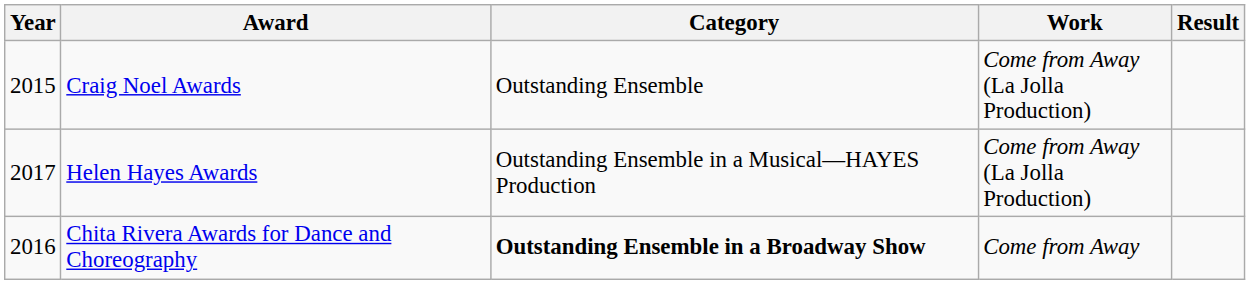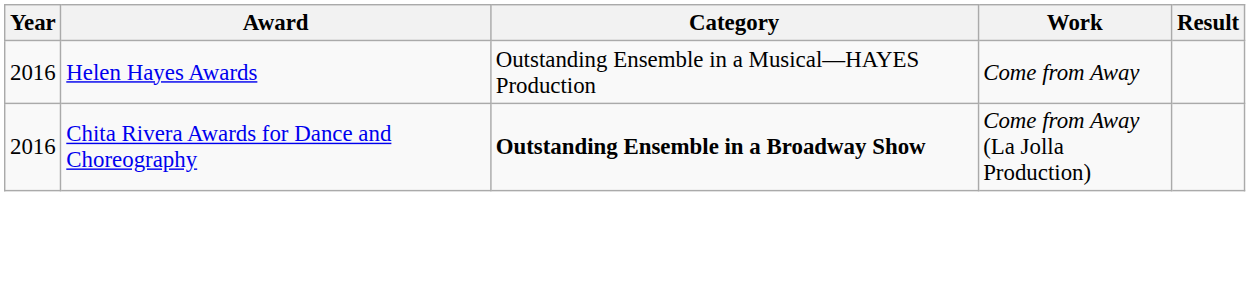 <table class="wikitable">
 <tr>
 <th>Year</th>
 <th>Award</th>
 <th>Category</th>
 <th>Work</th>
 <th>Result</th>
 </tr>
 <tr>
-<td>2015</td>
-<td><a href='#'>Craig Noel Awards</a></td>
-<td>Outstanding Ensemble</td>
-<td><em>Come from Away</em><br>(La Jolla Production)</td>
-<td></td>
-</tr>
-<tr>
-<td>2017</td>
+<td>2016</td>
 <td><a href='#'>Helen Hayes Awards</a></td>
 <td>Outstanding Ensemble in a Musical—HAYES Production</td>
-<td><em>Come from Away</em><br>(La Jolla Production)</td>
+<td><em>Come from Away</em></td>
 <td></td>
 </tr>
 <tr>
 <td>2016</td>
 <td><a href='#'>Chita Rivera Awards for Dance and Choreography</a></td>
 <td><strong>Outstanding Ensemble in a Broadway Show</strong></td>
-<td><em>Come from Away</em></td>
+<td><em>Come from Away</em><br>(La Jolla Production)</td>
 <td></td>
 </tr>
 </table>
